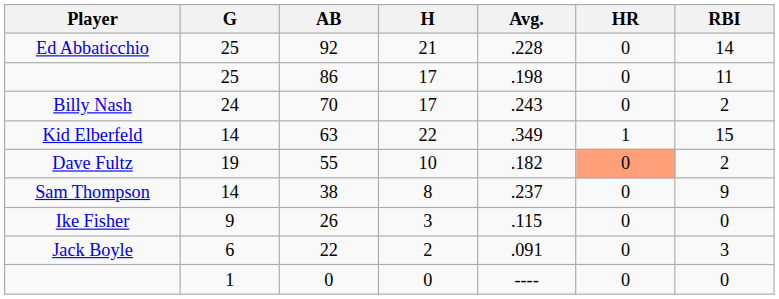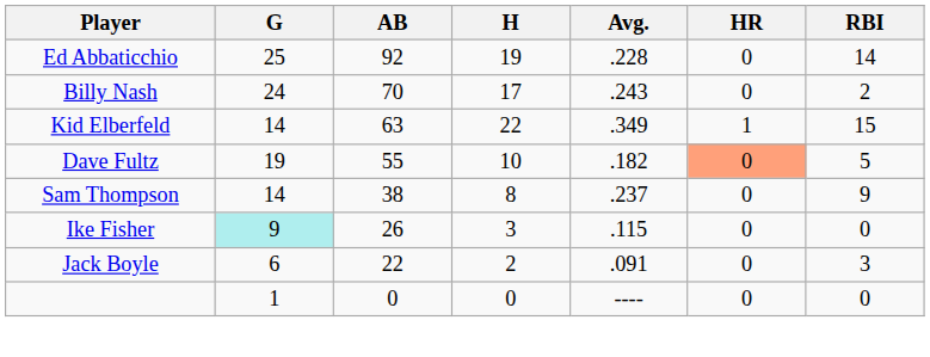 <table class="wikitable sortable">
 <tr>
 <th bgcolor="#DDDDFF" width="16%">Player</th>
 <th bgcolor="#DDDDFF" width="9%">G</th>
 <th bgcolor="#DDDDFF" width="9%">AB</th>
 <th bgcolor="#DDDDFF" width="9%">H</th>
 <th bgcolor="#DDDDFF" width="9%">Avg.</th>
 <th bgcolor="#DDDDFF" width="9%">HR</th>
 <th bgcolor="#DDDDFF" width="9%">RBI</th>
 </tr>
 <tr align="center">
 <td><a href='#'>Ed Abbaticchio</a></td>
 <td>25</td>
 <td>92</td>
-<td>21</td>
+<td>19</td>
 <td>.228</td>
 <td>0</td>
 <td>14</td>
-</tr>
-<tr align=center>
-<td></td>
-<td>25</td>
-<td>86</td>
-<td>17</td>
-<td>.198</td>
-<td>0</td>
-<td>11</td>
 </tr>
 <tr align="center">
 <td><a href='#'>Billy Nash</a></td>
 <td>24</td>
 <td>70</td>
 <td>17</td>
 <td>.243</td>
 <td>0</td>
 <td>2</td>
 </tr>
 <tr align=center>
 <td><a href='#'>Kid Elberfeld</a></td>
 <td>14</td>
 <td>63</td>
 <td>22</td>
 <td>.349</td>
 <td>1</td>
 <td>15</td>
 </tr>
 <tr align=center>
 <td><a href='#'>Dave Fultz</a></td>
 <td>19</td>
 <td>55</td>
 <td>10</td>
 <td>.182</td>
 <td style="background: lightsalmon;">0</td>
-<td>2</td>
+<td>5</td>
 </tr>
 <tr align=center>
 <td><a href='#'>Sam Thompson</a></td>
 <td>14</td>
 <td>38</td>
 <td>8</td>
 <td>.237</td>
 <td>0</td>
 <td>9</td>
 </tr>
 <tr align=center>
 <td><a href='#'>Ike Fisher</a></td>
-<td>9</td>
+<td style="background: paleturquoise;">9</td>
 <td>26</td>
 <td>3</td>
 <td>.115</td>
 <td>0</td>
 <td>0</td>
 </tr>
 <tr align=center>
 <td><a href='#'>Jack Boyle</a></td>
 <td>6</td>
 <td>22</td>
 <td>2</td>
 <td>.091</td>
 <td>0</td>
 <td>3</td>
 </tr>
 <tr align=center>
 <td></td>
 <td>1</td>
 <td>0</td>
 <td>0</td>
 <td>----</td>
 <td>0</td>
 <td>0</td>
 </tr>
 </table>
